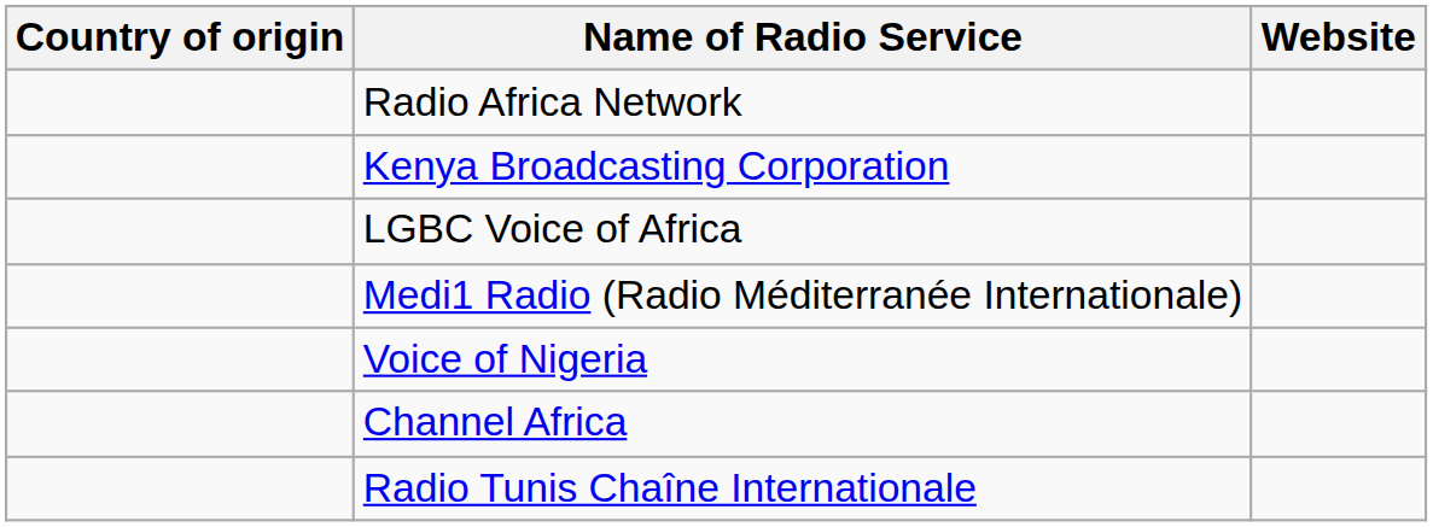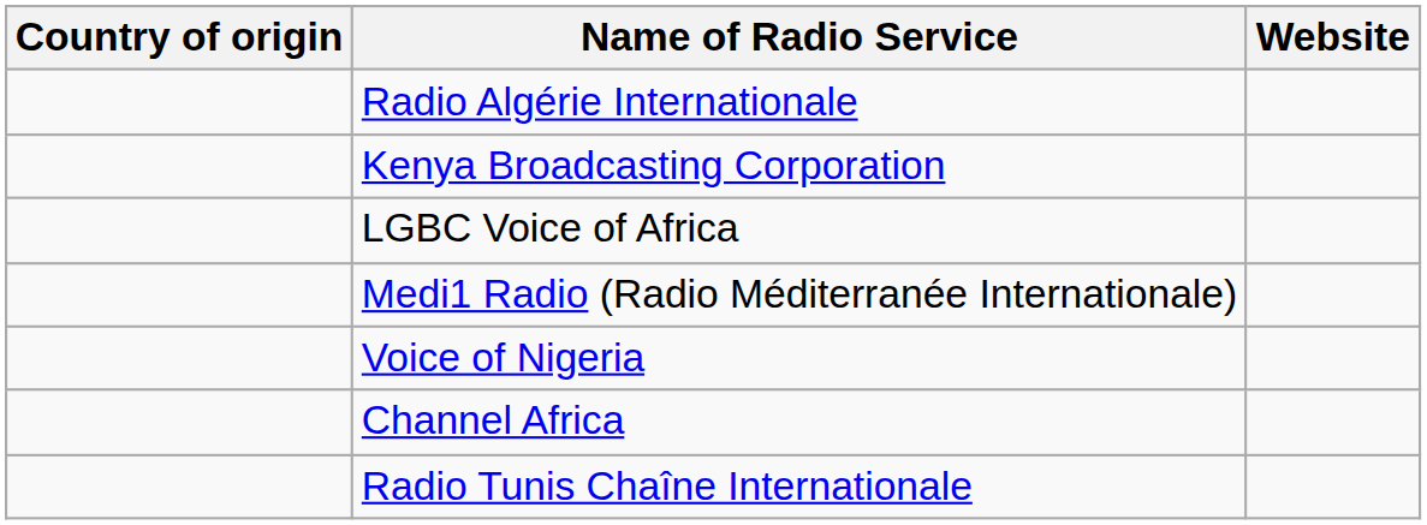 <table class="wikitable">
 <tr>
 <th>Country of origin</th>
 <th>Name of Radio Service</th>
 <th>Website</th>
 </tr>
 <tr>
 <td></td>
-<td>Radio Africa Network</td>
+<td><a href='#'>Radio Algérie Internationale</a></td>
 <td></td>
 </tr>
 <tr>
 <td></td>
 <td><a href='#'>Kenya Broadcasting Corporation</a></td>
 <td></td>
 </tr>
 <tr>
 <td></td>
 <td>LGBC Voice of Africa</td>
 <td></td>
 </tr>
 <tr>
 <td><br></td>
 <td><a href='#'>Medi1 Radio</a> (Radio Méditerranée Internationale)</td>
 <td></td>
 </tr>
 <tr>
 <td></td>
 <td><a href='#'>Voice of Nigeria</a></td>
 <td></td>
 </tr>
 <tr>
 <td></td>
 <td><a href='#'>Channel Africa</a></td>
 <td></td>
 </tr>
 <tr>
 <td></td>
 <td><a href='#'>Radio Tunis Chaîne Internationale</a></td>
 <td></td>
 </tr>
 </table>
